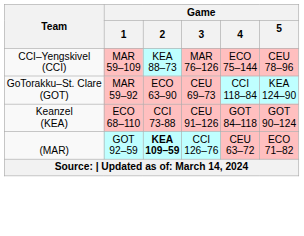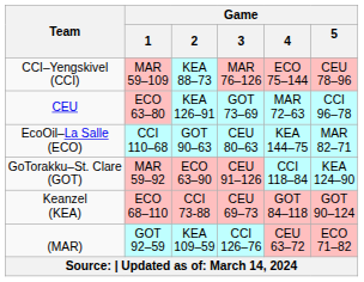 <table class="wikitable" style="text-align:center;">
 <tr>
 <th rowspan="2">Team</th>
 <th colspan="5">Game</th>
 </tr>
 <tr>
 <th>1</th>
 <th>2</th>
 <th>3</th>
 <th>4</th>
 <th>5<br><br></th>
 </tr>
 <tr>
 <td>CCI–Yengskivel <br> (CCI)</td>
 <td bgcolor="FFBFBF">MAR <br> 59–109</td>
 <td bgcolor="BFFFFF">KEA <br> 88–73</td>
 <td bgcolor="FFBFBF">MAR <br> 76–126</td>
 <td bgcolor="FFBFBF">ECO <br> 75–144</td>
 <td bgcolor="FFBFBF">CEU <br> 78–96<br></td>
 </tr>
 <tr>
+<td><a href='#'>CEU</a></td>
+<td bgcolor="FFBFBF">ECO <br> 63–80</td>
+<td bgcolor="BFFFFF">KEA <br> 126–91</td>
+<td bgcolor="BFFFFF">GOT <br> 73–69</td>
+<td bgcolor="BFFFFF">MAR <br> 72–63</td>
+<td bgcolor="BFFFFF">CCI <br> 96–78<br></td>
+</tr>
+<tr>
+<td>EcoOil–<a href='#'>La Salle</a> <br> (ECO)</td>
+<td bgcolor="BFFFFF">CCI <br> 110–68</td>
+<td bgcolor="BFFFFF">GOT <br> 90–63</td>
+<td bgcolor="BFFFFF">CEU <br> 80–63</td>
+<td bgcolor="BFFFFF">KEA <br> 144–75</td>
+<td bgcolor="BFFFFF">MAR <br> 82–71<br></td>
+</tr>
+<tr>
 <td>GoTorakku–St. Clare <br> (GOT)</td>
 <td bgcolor="FFBFBF">MAR <br> 59–92</td>
 <td bgcolor="FFBFBF">ECO <br> 63–90</td>
-<td bgcolor="FFBFBF">CEU <br> 69–73</td>
+<td bgcolor="FFBFBF">CEU <br> 91–126</td>
 <td bgcolor="BFFFFF">CCI <br> 118–84</td>
 <td bgcolor="BFFFFF">KEA <br> 124–90<br></td>
 </tr>
 <tr>
 <td>Keanzel <br> (KEA)</td>
 <td bgcolor="FFBFBF">ECO <br> 68–110</td>
 <td bgcolor="FFBFBF">CCI <br> 73-88</td>
-<td bgcolor="FFBFBF">CEU <br> 91–126</td>
+<td bgcolor="FFBFBF">CEU <br> 69–73</td>
 <td bgcolor="FFBFBF">GOT <br> 84–118</td>
 <td bgcolor="FFBFBF">GOT <br> 90–124<br></td>
 </tr>
 <tr>
 <td> <br> (MAR)</td>
 <td bgcolor="BFFFFF">GOT <br> 92–59</td>
-<td bgcolor="BFFFFF"><strong>KEA <br> 109–59</strong></td>
+<td bgcolor="BFFFFF">KEA <br> 109–59</td>
 <td bgcolor="BFFFFF">CCI <br> 126–76</td>
 <td bgcolor="FFBFBF">CEU <br> 63–72</td>
 <td bgcolor="FFBFBF">ECO <br> 71–82</td>
 </tr>
 <tr>
 <th colspan="6">Source:  | Updated as of: March 14, 2024</th>
 </tr>
 </table>
